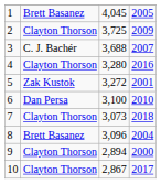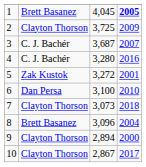 <table class="wikitable">
 <tr>
 </tr>
 <tr>
 <td>1</td>
 <td><a href='#'>Brett Basanez</a></td>
 <td><abbr>4,045</abbr></td>
-<td><a href='#'>2005</a></td>
+<td><strong><a href='#'>2005</a></strong></td>
 </tr>
 <tr>
 <td>2</td>
 <td><a href='#'>Clayton Thorson</a></td>
 <td><abbr>3,725</abbr></td>
 <td><a href='#'>2009</a></td>
 </tr>
 <tr>
 <td>3</td>
 <td>C. J. Bachér</td>
-<td><abbr>3,688</abbr></td>
+<td><abbr>3,687</abbr></td>
 <td><a href='#'>2007</a></td>
 </tr>
 <tr>
 <td>4</td>
-<td><a href='#'>Clayton Thorson</a></td>
+<td>C. J. Bachér</td>
 <td><abbr>3,280</abbr></td>
 <td><a href='#'>2016</a></td>
 </tr>
 <tr>
 <td>5</td>
 <td><a href='#'>Zak Kustok</a></td>
 <td><abbr>3,272</abbr></td>
 <td><a href='#'>2001</a></td>
 </tr>
 <tr>
 <td>6</td>
 <td><a href='#'>Dan Persa</a></td>
 <td><abbr>3,100</abbr></td>
 <td><a href='#'>2010</a></td>
 </tr>
 <tr>
 <td>7</td>
 <td><a href='#'>Clayton Thorson</a></td>
 <td><abbr>3,073</abbr></td>
 <td><a href='#'>2018</a></td>
 </tr>
 <tr>
 <td>8</td>
 <td><a href='#'>Brett Basanez</a></td>
 <td><abbr>3,096</abbr></td>
 <td><a href='#'>2004</a></td>
 </tr>
 <tr>
 <td>9</td>
 <td><a href='#'>Clayton Thorson</a></td>
 <td><abbr>2,894</abbr></td>
 <td><a href='#'>2000</a></td>
 </tr>
 <tr>
 <td>10</td>
 <td><a href='#'>Clayton Thorson</a></td>
 <td><abbr>2,867</abbr></td>
 <td><a href='#'>2017</a></td>
 </tr>
 </table>
